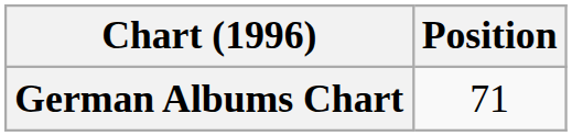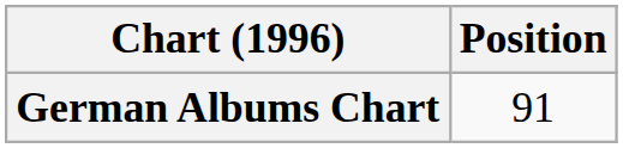 <table class="wikitable plainrowheaders" style="text-align:center;">
 <tr>
 <th scope="col">Chart (1996)</th>
 <th scope="col">Position</th>
 </tr>
 <tr>
 <th scope="row">German Albums Chart</th>
-<td align="center">71</td>
+<td align="center">91</td>
 </tr>
 </table>
